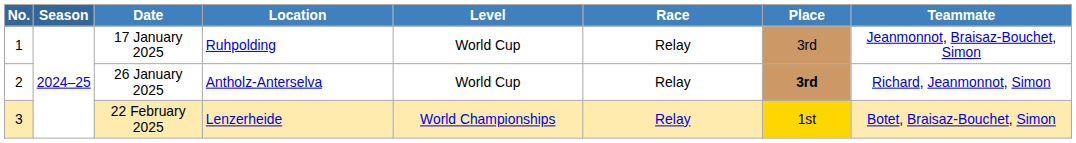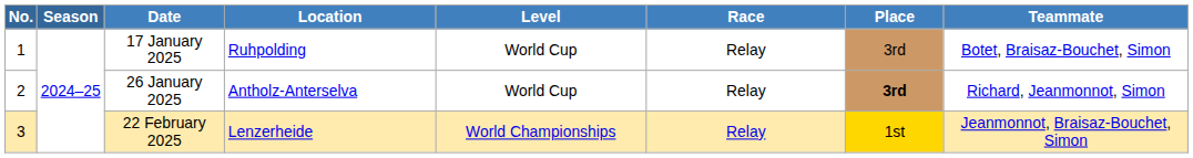 <table class="wikitable sortable" style="font-size:85%; text-align:center; border:grey solid 1px; border-collapse:collapse; background:#ffffff;">
 <tr style="background:#efefef;">
 <th style="background-color:#369; color:white;">No.</th>
 <th style="background-color:#369; color:white;">Season</th>
 <th style="background-color:#4180be; color:white; width:100px;">Date</th>
 <th style="background-color:#4180be; color:white; width:180px;">Location</th>
 <th style="background-color:#4180be; color:white; width:180px;">Level</th>
 <th style="background-color:#4180be; color:white; width:170px;">Race</th>
 <th style="background-color:#4180be; color:white; width:80px;">Place</th>
 <th style="background-color:#4180be; color:white; width:210px;">Teammate</th>
 </tr>
 <tr>
 <td>1</td>
 <td rowspan=3><a href='#'>2024–25</a></td>
 <td>17 January 2025</td>
 <td align=left> <a href='#'>Ruhpolding</a></td>
 <td>World Cup</td>
 <td>Relay</td>
 <td align=center bgcolor="cc9966">3rd</td>
-<td><a href='#'>Jeanmonnot</a>, <a href='#'>Braisaz-Bouchet</a>, <a href='#'>Simon</a></td>
+<td><a href='#'>Botet</a>, <a href='#'>Braisaz-Bouchet</a>, <a href='#'>Simon</a></td>
 </tr>
 <tr>
 <td>2</td>
 <td>26 January 2025</td>
 <td align=left> <a href='#'>Antholz-Anterselva</a></td>
 <td>World Cup</td>
 <td>Relay</td>
 <td align=center bgcolor="cc9966"><strong>3rd</strong></td>
 <td><a href='#'>Richard</a>, <a href='#'>Jeanmonnot</a>, <a href='#'>Simon</a></td>
 </tr>
 <tr style="background:#FFEBAD">
 <td>3</td>
 <td>22 February 2025</td>
 <td align=left> <a href='#'>Lenzerheide</a></td>
 <td><a href='#'>World Championships</a></td>
 <td align=center><a href='#'>Relay</a></td>
 <td align=center bgcolor="gold">1st</td>
-<td><a href='#'>Botet</a>, <a href='#'>Braisaz-Bouchet</a>, <a href='#'>Simon</a></td>
+<td><a href='#'>Jeanmonnot</a>, <a href='#'>Braisaz-Bouchet</a>, <a href='#'>Simon</a></td>
 </tr>
 </table>
